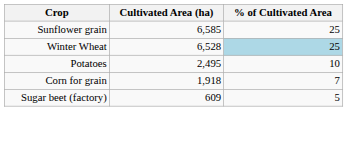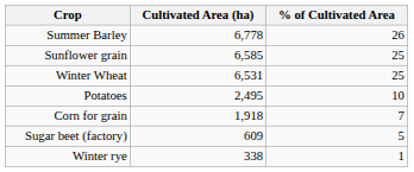 <table class="wikitable" style="width: 40%; text-align:right">
 <tr>
 <th>Crop</th>
 <th>Cultivated Area (ha)</th>
 <th>% of Cultivated Area</th>
+</tr>
+<tr>
+<td>Summer Barley</td>
+<td>6,778</td>
+<td>26</td>
 </tr>
 <tr>
 <td>Sunflower grain</td>
 <td>6,585</td>
 <td>25</td>
 </tr>
 <tr>
 <td>Winter Wheat</td>
-<td>6,528</td>
-<td style="background: lightblue;">25</td>
+<td>6,531</td>
+<td>25</td>
 </tr>
 <tr>
 <td>Potatoes</td>
 <td>2,495</td>
 <td>10</td>
 </tr>
 <tr>
 <td>Corn for grain</td>
 <td>1,918</td>
 <td>7</td>
 </tr>
 <tr>
 <td>Sugar beet (factory)</td>
 <td>609</td>
 <td>5</td>
 </tr>
+<tr>
+<td>Winter rye</td>
+<td>338</td>
+<td>1</td>
+</tr>
 </table>
